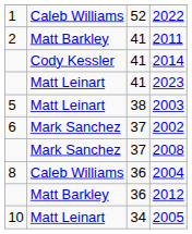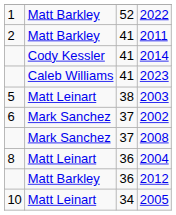 <table class="wikitable">
 <tr>
 </tr>
 <tr>
 <td>1</td>
-<td><a href='#'>Caleb Williams</a></td>
+<td><a href='#'>Matt Barkley</a></td>
 <td><abbr>52</abbr></td>
 <td><a href='#'>2022</a></td>
 </tr>
 <tr>
 <td>2</td>
 <td><a href='#'>Matt Barkley</a></td>
 <td><abbr>41</abbr></td>
 <td><a href='#'>2011</a></td>
 </tr>
 <tr>
 <td></td>
 <td><a href='#'>Cody Kessler</a></td>
 <td><abbr>41</abbr></td>
 <td><a href='#'>2014</a></td>
 </tr>
 <tr>
 <td></td>
-<td><a href='#'>Matt Leinart</a></td>
+<td><a href='#'>Caleb Williams</a></td>
 <td><abbr>41</abbr></td>
 <td><a href='#'>2023</a></td>
 </tr>
 <tr>
 <td>5</td>
 <td><a href='#'>Matt Leinart</a></td>
 <td><abbr>38</abbr></td>
 <td><a href='#'>2003</a></td>
 </tr>
 <tr>
 <td>6</td>
 <td><a href='#'>Mark Sanchez</a></td>
 <td><abbr>37</abbr></td>
 <td><a href='#'>2002</a></td>
 </tr>
 <tr>
 <td></td>
 <td><a href='#'>Mark Sanchez</a></td>
 <td><abbr>37</abbr></td>
 <td><a href='#'>2008</a></td>
 </tr>
 <tr>
 <td>8</td>
-<td><a href='#'>Caleb Williams</a></td>
+<td><a href='#'>Matt Leinart</a></td>
 <td><abbr>36</abbr></td>
 <td><a href='#'>2004</a></td>
 </tr>
 <tr>
 <td></td>
 <td><a href='#'>Matt Barkley</a></td>
 <td><abbr>36</abbr></td>
 <td><a href='#'>2012</a></td>
 </tr>
 <tr>
 <td>10</td>
 <td><a href='#'>Matt Leinart</a></td>
 <td><abbr>34</abbr></td>
 <td><a href='#'>2005</a></td>
 </tr>
 </table>
